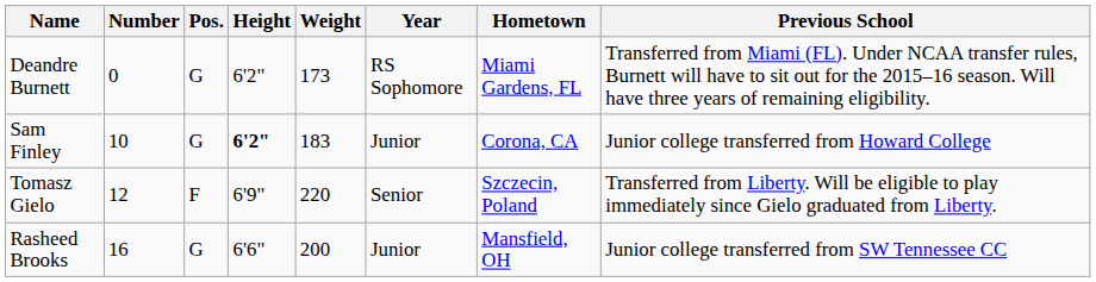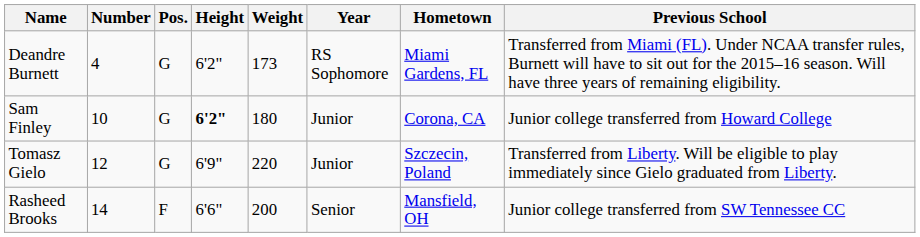 <table class="wikitable sortable" border="1">
 <tr>
 <th>Name</th>
 <th>Number</th>
 <th>Pos.</th>
 <th>Height</th>
 <th>Weight</th>
 <th>Year</th>
 <th>Hometown</th>
 <th class="unsortable">Previous School</th>
 </tr>
 <tr>
 <td>Deandre Burnett</td>
-<td>0</td>
+<td>4</td>
 <td>G</td>
 <td>6'2"</td>
 <td>173</td>
 <td>RS Sophomore</td>
 <td><a href='#'>Miami Gardens, FL</a></td>
 <td>Transferred from <a href='#'>Miami (FL)</a>. Under NCAA transfer rules, Burnett will have to sit out for the 2015–16 season. Will have three years of remaining eligibility.</td>
 </tr>
 <tr>
 <td>Sam Finley</td>
 <td>10</td>
 <td>G</td>
 <td><strong>6'2"</strong></td>
-<td>183</td>
+<td>180</td>
 <td>Junior</td>
 <td><a href='#'>Corona, CA</a></td>
 <td>Junior college transferred from <a href='#'>Howard College</a></td>
 </tr>
 <tr>
 <td>Tomasz Gielo</td>
 <td>12</td>
-<td>F</td>
+<td>G</td>
 <td>6'9"</td>
 <td>220</td>
-<td>Senior</td>
+<td>Junior</td>
 <td><a href='#'>Szczecin, Poland</a></td>
 <td>Transferred from <a href='#'>Liberty</a>. Will be eligible to play immediately since Gielo graduated from <a href='#'>Liberty</a>.</td>
 </tr>
 <tr>
 <td>Rasheed Brooks</td>
-<td>16</td>
-<td>G</td>
+<td>14</td>
+<td>F</td>
 <td>6'6"</td>
 <td>200</td>
-<td>Junior</td>
+<td>Senior</td>
 <td><a href='#'>Mansfield, OH</a></td>
 <td>Junior college transferred from <a href='#'>SW Tennessee CC</a></td>
 </tr>
 </table>
